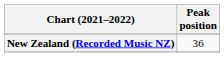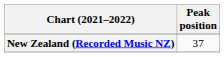 <table class="wikitable sortable plainrowheaders" style="text-align:center">
 <tr>
 <th scope="col">Chart (2021–2022)</th>
 <th scope="col">Peak<br>position</th>
 </tr>
 <tr>
 </tr>
 <tr>
 </tr>
 <tr>
 </tr>
 <tr>
 <th scope="row">New Zealand (<a href='#'>Recorded Music NZ</a>)</th>
-<td>36</td>
+<td>37</td>
 </tr>
 <tr>
 </tr>
 <tr>
 </tr>
 <tr>
 </tr>
 <tr>
 </tr>
 </table>
